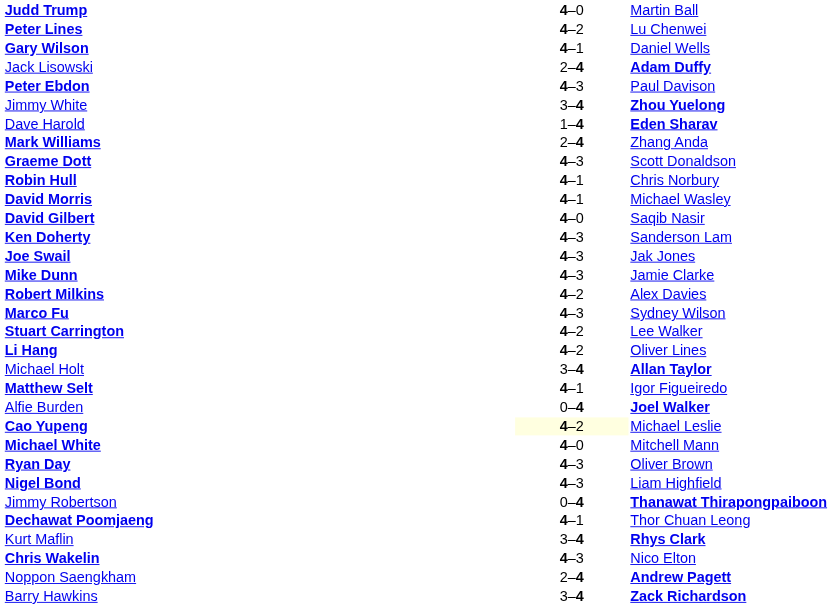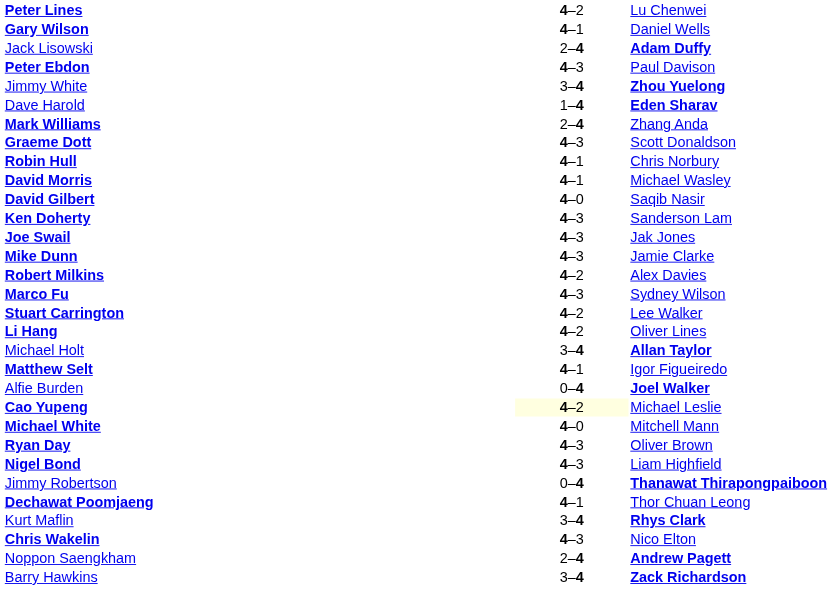 <table width="100%" cellspacing="1">
 <tr>
 <th width=45%></th>
 <th width=10%></th>
 <th width=45%></th>
-</tr>
-<tr>
-<td> <strong><a href='#'>Judd Trump</a></strong></td>
-<td align="center"><strong>4</strong>–0</td>
-<td> <a href='#'>Martin Ball</a></td>
 </tr>
 <tr>
 <td> <strong><a href='#'>Peter Lines</a></strong></td>
 <td align="center"><strong>4</strong>–2</td>
 <td> <a href='#'>Lu Chenwei</a></td>
 </tr>
 <tr>
 <td> <strong><a href='#'>Gary Wilson</a></strong></td>
 <td align="center"><strong>4</strong>–1</td>
 <td> <a href='#'>Daniel Wells</a></td>
 </tr>
 <tr>
 <td> <a href='#'>Jack Lisowski</a></td>
 <td align="center">2–<strong>4</strong></td>
 <td> <strong><a href='#'>Adam Duffy</a></strong></td>
 </tr>
 <tr>
 <td> <strong><a href='#'>Peter Ebdon</a></strong></td>
 <td align="center"><strong>4</strong>–3</td>
 <td> <a href='#'>Paul Davison</a></td>
 </tr>
 <tr>
 <td> <a href='#'>Jimmy White</a></td>
 <td align="center">3–<strong>4</strong></td>
 <td> <strong><a href='#'>Zhou Yuelong</a></strong></td>
 </tr>
 <tr>
 <td> <a href='#'>Dave Harold</a></td>
 <td align="center">1–<strong>4</strong></td>
 <td> <strong><a href='#'>Eden Sharav</a></strong></td>
 </tr>
 <tr>
 <td> <strong><a href='#'>Mark Williams</a></strong></td>
 <td align="center">2–<strong>4</strong></td>
 <td> <a href='#'>Zhang Anda</a></td>
 </tr>
 <tr>
 <td> <strong><a href='#'>Graeme Dott</a></strong></td>
 <td align="center"><strong>4</strong>–3</td>
 <td> <a href='#'>Scott Donaldson</a></td>
 </tr>
 <tr>
 <td> <strong><a href='#'>Robin Hull</a></strong></td>
 <td align="center"><strong>4</strong>–1</td>
 <td> <a href='#'>Chris Norbury</a></td>
 </tr>
 <tr>
 <td> <strong><a href='#'>David Morris</a></strong></td>
 <td align="center"><strong>4</strong>–1</td>
 <td> <a href='#'>Michael Wasley</a></td>
 </tr>
 <tr>
 <td> <strong><a href='#'>David Gilbert</a></strong></td>
 <td align="center"><strong>4</strong>–0</td>
 <td> <a href='#'>Saqib Nasir</a></td>
 </tr>
 <tr>
 <td> <strong><a href='#'>Ken Doherty</a></strong></td>
 <td align="center"><strong>4</strong>–3</td>
 <td> <a href='#'>Sanderson Lam</a></td>
 </tr>
 <tr>
 <td> <strong><a href='#'>Joe Swail</a></strong></td>
 <td align="center"><strong>4</strong>–3</td>
 <td> <a href='#'>Jak Jones</a></td>
 </tr>
 <tr>
 <td> <strong><a href='#'>Mike Dunn</a></strong></td>
 <td align="center"><strong>4</strong>–3</td>
 <td> <a href='#'>Jamie Clarke</a></td>
 </tr>
 <tr>
 <td> <strong><a href='#'>Robert Milkins</a></strong></td>
 <td align="center"><strong>4</strong>–2</td>
 <td> <a href='#'>Alex Davies</a></td>
 </tr>
 <tr>
 <td> <strong><a href='#'>Marco Fu</a></strong></td>
 <td align="center"><strong>4</strong>–3</td>
 <td> <a href='#'>Sydney Wilson</a></td>
 </tr>
 <tr>
 <td> <strong><a href='#'>Stuart Carrington</a></strong></td>
 <td align="center"><strong>4</strong>–2</td>
 <td> <a href='#'>Lee Walker</a></td>
 </tr>
 <tr>
 <td> <strong><a href='#'>Li Hang</a></strong></td>
 <td align="center"><strong>4</strong>–2</td>
 <td> <a href='#'>Oliver Lines</a></td>
 </tr>
 <tr>
 <td> <a href='#'>Michael Holt</a></td>
 <td align="center">3–<strong>4</strong></td>
 <td> <strong><a href='#'>Allan Taylor</a></strong></td>
 </tr>
 <tr>
 <td> <strong><a href='#'>Matthew Selt</a></strong></td>
 <td align="center"><strong>4</strong>–1</td>
 <td> <a href='#'>Igor Figueiredo</a></td>
 </tr>
 <tr>
 <td> <a href='#'>Alfie Burden</a></td>
 <td align="center">0–<strong>4</strong></td>
 <td> <strong><a href='#'>Joel Walker</a></strong></td>
 </tr>
 <tr>
 <td> <strong><a href='#'>Cao Yupeng</a></strong></td>
 <td align="center" style="background: lightyellow;"><strong>4</strong>–2</td>
 <td> <a href='#'>Michael Leslie</a></td>
 </tr>
 <tr>
 <td> <strong><a href='#'>Michael White</a></strong></td>
 <td align="center"><strong>4</strong>–0</td>
 <td> <a href='#'>Mitchell Mann</a></td>
 </tr>
 <tr>
 <td> <strong><a href='#'>Ryan Day</a></strong></td>
 <td align="center"><strong>4</strong>–3</td>
 <td> <a href='#'>Oliver Brown</a></td>
 </tr>
 <tr>
 <td> <strong><a href='#'>Nigel Bond</a></strong></td>
 <td align="center"><strong>4</strong>–3</td>
 <td> <a href='#'>Liam Highfield</a></td>
 </tr>
 <tr>
 <td> <a href='#'>Jimmy Robertson</a></td>
 <td align="center">0–<strong>4</strong></td>
 <td> <strong><a href='#'>Thanawat Thirapongpaiboon</a></strong></td>
 </tr>
 <tr>
 <td> <strong><a href='#'>Dechawat Poomjaeng</a></strong></td>
 <td align="center"><strong>4</strong>–1</td>
 <td> <a href='#'>Thor Chuan Leong</a></td>
 </tr>
 <tr>
 <td> <a href='#'>Kurt Maflin</a></td>
 <td align="center">3–<strong>4</strong></td>
 <td> <strong><a href='#'>Rhys Clark</a></strong></td>
 </tr>
 <tr>
 <td> <strong><a href='#'>Chris Wakelin</a></strong></td>
 <td align="center"><strong>4</strong>–3</td>
 <td> <a href='#'>Nico Elton</a></td>
 </tr>
 <tr>
 <td> <a href='#'>Noppon Saengkham</a></td>
 <td align="center">2–<strong>4</strong></td>
 <td> <strong><a href='#'>Andrew Pagett</a></strong></td>
 </tr>
 <tr>
 <td> <a href='#'>Barry Hawkins</a></td>
 <td align="center">3–<strong>4</strong></td>
 <td> <strong><a href='#'>Zack Richardson</a></strong></td>
 </tr>
 </table>
